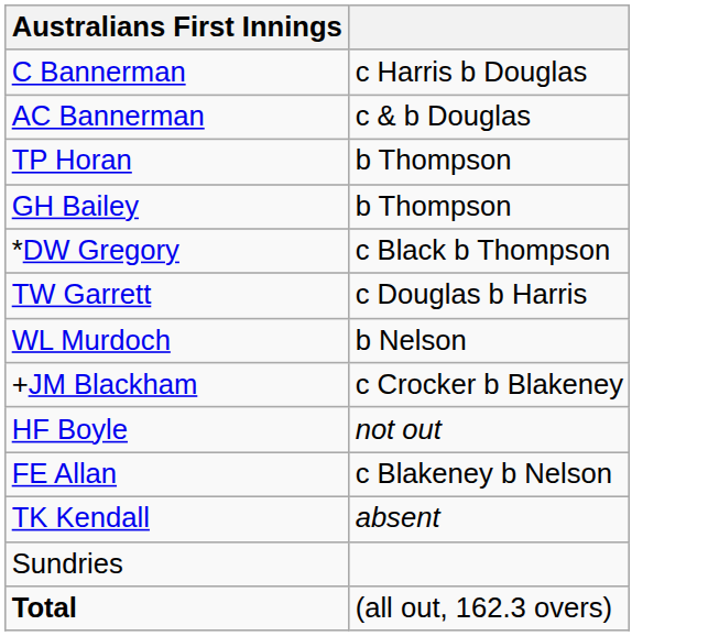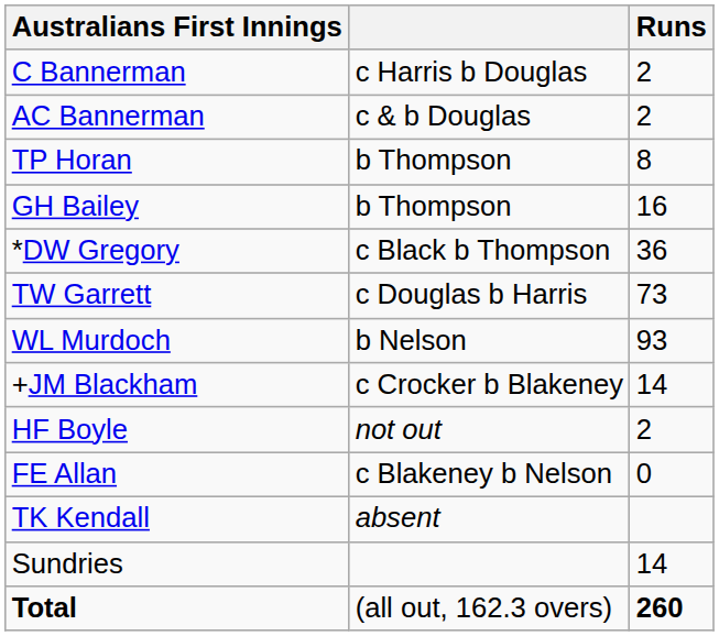 <table class="wikitable" border="1">
 <tr>
 <th><strong>Australians First Innings</strong></th>
 <th></th>
+<th><strong>Runs</strong></th>
 </tr>
 <tr>
 <td><a href='#'>C Bannerman</a></td>
 <td>c Harris b Douglas</td>
+<td>2</td>
 </tr>
 <tr>
 <td><a href='#'>AC Bannerman</a></td>
 <td>c & b Douglas</td>
+<td>2</td>
 </tr>
 <tr>
 <td><a href='#'>TP Horan</a></td>
 <td>b Thompson</td>
+<td>8</td>
 </tr>
 <tr>
 <td><a href='#'>GH Bailey</a></td>
 <td>b Thompson</td>
+<td>16</td>
 </tr>
 <tr>
 <td>*<a href='#'>DW Gregory</a></td>
 <td>c Black b Thompson</td>
+<td>36</td>
 </tr>
 <tr>
 <td><a href='#'>TW Garrett</a></td>
 <td>c Douglas b Harris</td>
+<td>73</td>
 </tr>
 <tr>
 <td><a href='#'>WL Murdoch</a></td>
 <td>b Nelson</td>
+<td>93</td>
 </tr>
 <tr>
 <td>+<a href='#'>JM Blackham</a></td>
 <td>c Crocker b Blakeney</td>
+<td>14</td>
 </tr>
 <tr>
 <td><a href='#'>HF Boyle</a></td>
 <td><em>not out</em></td>
+<td>2</td>
 </tr>
 <tr>
 <td><a href='#'>FE Allan</a></td>
 <td>c Blakeney b Nelson</td>
+<td>0</td>
 </tr>
 <tr>
 <td><a href='#'>TK Kendall</a></td>
 <td><em>absent</em></td>
+<td></td>
 </tr>
 <tr>
 <td>Sundries</td>
 <td></td>
+<td>14</td>
 </tr>
 <tr>
 <td><strong>Total</strong></td>
 <td>(all out, 162.3 overs)</td>
+<td><strong>260</strong></td>
 </tr>
 </table>
